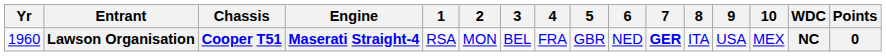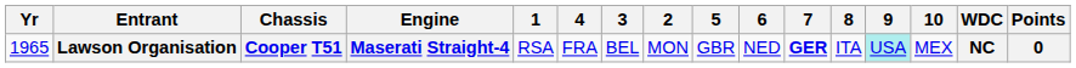 <table class="wikitable" style="text-align:center; font-size:90%">
 <tr>
 <th>Yr</th>
 <th>Entrant</th>
 <th>Chassis</th>
 <th>Engine</th>
 <th>1</th>
+<th>4</th>
+<th>3</th>
 <th>2</th>
-<th>3</th>
-<th>4</th>
 <th>5</th>
 <th>6</th>
 <th>7</th>
 <th>8</th>
 <th>9</th>
 <th>10</th>
 <th>WDC</th>
 <th>Points</th>
 </tr>
 <tr>
-<td><a href='#'>1960</a></td>
+<td><a href='#'>1965</a></td>
 <th>Lawson Organisation</th>
 <th><a href='#'>Cooper</a> <a href='#'>T51</a></th>
 <th><a href='#'>Maserati</a> <a href='#'>Straight-4</a></th>
 <td whcolor="#FFCFCF"><a href='#'>RSA</a><br></td>
+<td><a href='#'>FRA</a></td>
+<td><a href='#'>BEL</a></td>
 <td><a href='#'>MON</a></td>
-<td><a href='#'>BEL</a></td>
-<td><a href='#'>FRA</a></td>
 <td><a href='#'>GBR</a></td>
 <td><a href='#'>NED</a></td>
 <td><strong><a href='#'>GER</a></strong></td>
 <td><a href='#'>ITA</a></td>
-<td><a href='#'>USA</a></td>
+<td style="background: paleturquoise;"><a href='#'>USA</a></td>
 <td><a href='#'>MEX</a></td>
 <th>NC</th>
 <th>0</th>
 </tr>
 </table>
